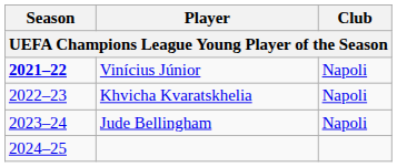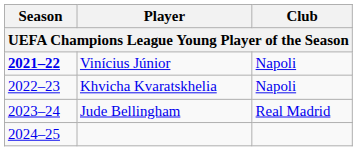 <table class="wikitable">
 <tr>
 <th>Season</th>
 <th>Player</th>
 <th>Club</th>
 </tr>
 <tr>
 <th colspan="3">UEFA Champions League Young Player of the Season</th>
 </tr>
 <tr>
 <td><strong><a href='#'>2021–22</a></strong></td>
 <td> <a href='#'>Vinícius Júnior</a></td>
 <td> <a href='#'>Napoli</a></td>
 </tr>
 <tr>
 <td><a href='#'>2022–23</a></td>
 <td> <a href='#'>Khvicha Kvaratskhelia</a></td>
 <td> <a href='#'>Napoli</a></td>
 </tr>
 <tr>
 <td><a href='#'>2023–24</a></td>
 <td> <a href='#'>Jude Bellingham</a></td>
-<td> <a href='#'>Napoli</a></td>
+<td> <a href='#'>Real Madrid</a></td>
 </tr>
 <tr>
 <td><a href='#'>2024–25</a></td>
 <td></td>
 <td></td>
 </tr>
 </table>
